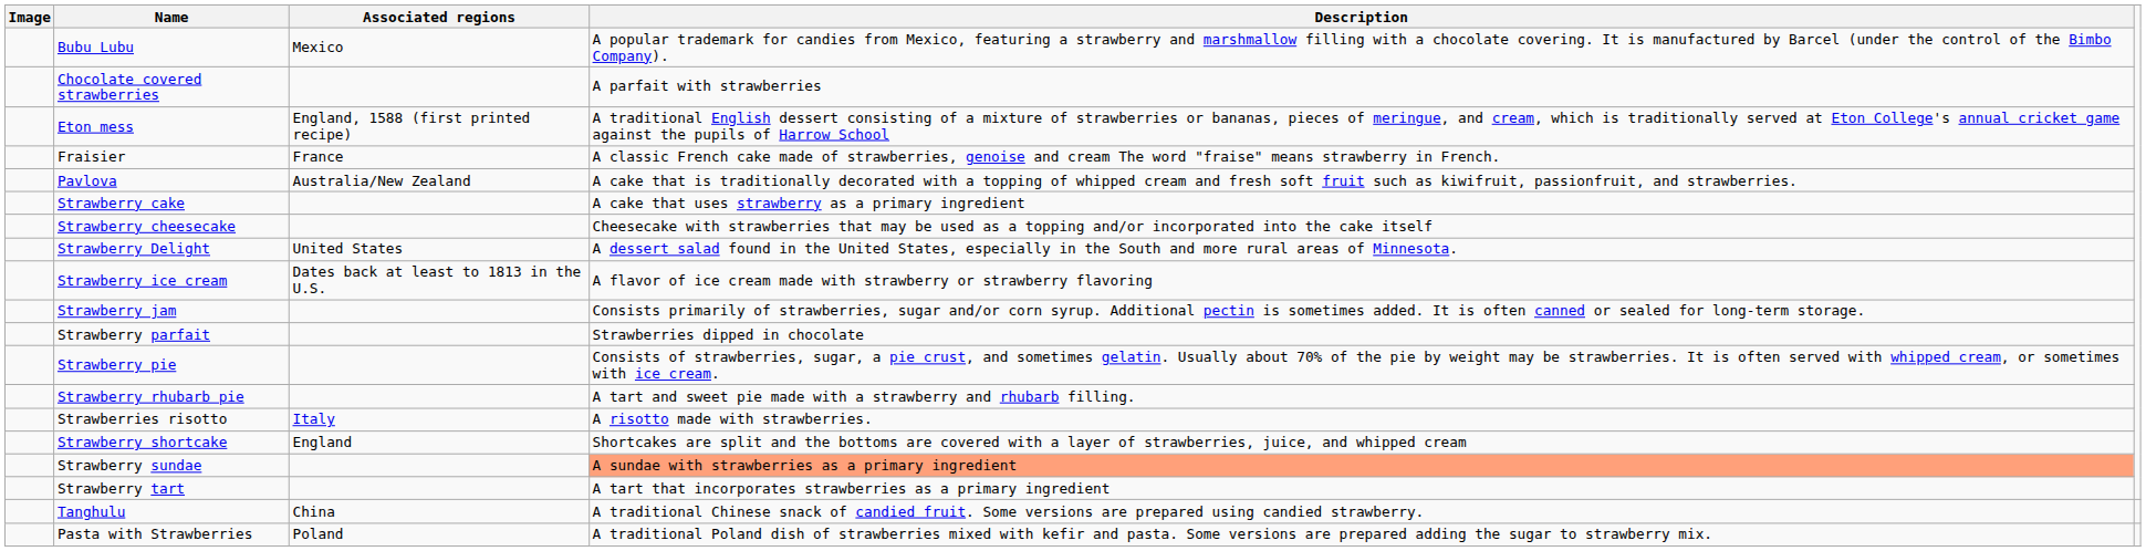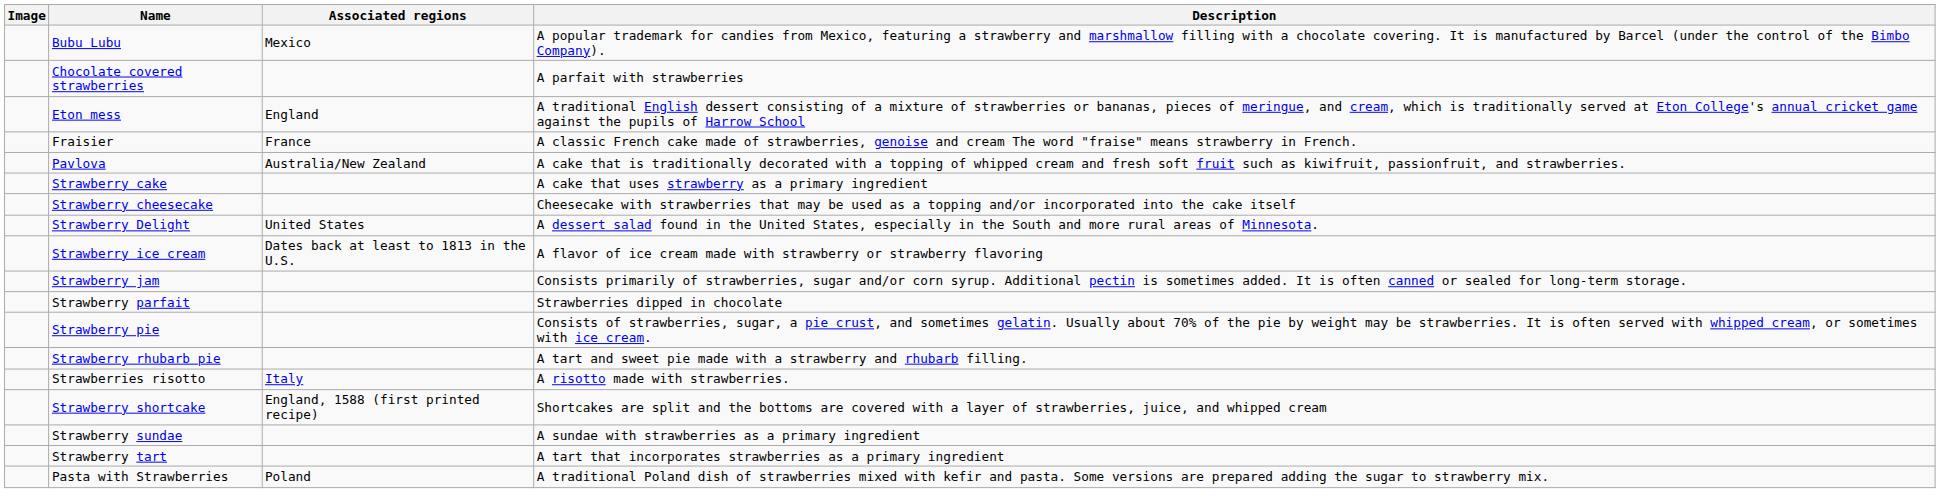 <table class="wikitable sortable">
 <tr>
 <th class="unsortable">Image</th>
 <th>Name</th>
 <th>Associated regions</th>
 <th class="unsortable">Description</th>
 </tr>
 <tr>
 <td></td>
 <td><a href='#'>Bubu Lubu</a></td>
 <td>Mexico</td>
 <td>A popular trademark for candies from Mexico, featuring a strawberry and <a href='#'>marshmallow</a> filling with a  chocolate covering. It is manufactured by Barcel (under the control of the <a href='#'>Bimbo Company</a>).</td>
 </tr>
 <tr>
 <td></td>
 <td><a href='#'>Chocolate covered strawberries</a></td>
 <td></td>
 <td>A parfait with strawberries</td>
 </tr>
 <tr>
 <td></td>
 <td><a href='#'>Eton mess</a></td>
-<td>England, 1588 (first printed recipe)</td>
+<td>England</td>
 <td>A traditional <a href='#'>English</a> dessert consisting of a mixture of strawberries or bananas, pieces of <a href='#'>meringue</a>, and <a href='#'>cream</a>, which is traditionally served at <a href='#'>Eton College</a>'s <a href='#'>annual cricket game</a> against the pupils of <a href='#'>Harrow School</a></td>
 </tr>
 <tr>
 <td></td>
 <td>Fraisier</td>
 <td>France</td>
 <td>A classic French cake made of strawberries, <a href='#'>genoise</a> and cream The word "fraise" means strawberry in French.</td>
 </tr>
 <tr>
 <td></td>
 <td><a href='#'>Pavlova</a></td>
 <td>Australia/New Zealand</td>
 <td>A cake that is traditionally decorated with a topping of whipped cream and fresh soft <a href='#'>fruit</a> such as kiwifruit, passionfruit, and strawberries.</td>
 </tr>
 <tr>
 <td></td>
 <td><a href='#'>Strawberry cake</a></td>
 <td></td>
 <td>A cake that uses <a href='#'>strawberry</a> as a primary ingredient</td>
 </tr>
 <tr>
 <td></td>
 <td><a href='#'>Strawberry cheesecake</a></td>
 <td></td>
 <td>Cheesecake with strawberries that may be used as a topping and/or incorporated into the cake itself</td>
 </tr>
 <tr>
 <td></td>
 <td><a href='#'>Strawberry Delight</a></td>
 <td>United States</td>
 <td>A <a href='#'>dessert salad</a> found in the United States, especially in the South and more rural areas of <a href='#'>Minnesota</a>.</td>
 </tr>
 <tr>
 <td></td>
 <td><a href='#'>Strawberry ice cream</a></td>
 <td>Dates back at least to 1813 in the U.S.</td>
 <td>A flavor of ice cream made with strawberry or strawberry flavoring</td>
 </tr>
 <tr>
 <td></td>
 <td><a href='#'>Strawberry jam</a></td>
 <td></td>
 <td>Consists primarily of strawberries, sugar and/or corn syrup. Additional <a href='#'>pectin</a> is sometimes added. It is often <a href='#'>canned</a> or sealed for long-term storage.</td>
 </tr>
 <tr>
 <td></td>
 <td>Strawberry <a href='#'>parfait</a></td>
 <td></td>
 <td>Strawberries dipped in chocolate</td>
 </tr>
 <tr>
 <td></td>
 <td><a href='#'>Strawberry pie</a></td>
 <td></td>
 <td>Consists of strawberries, sugar, a <a href='#'>pie crust</a>, and sometimes <a href='#'>gelatin</a>. Usually about 70% of the pie by weight may be strawberries. It is often served with <a href='#'>whipped cream</a>, or sometimes with <a href='#'>ice cream</a>.</td>
 </tr>
 <tr>
 <td></td>
 <td><a href='#'>Strawberry rhubarb pie</a></td>
 <td></td>
 <td>A tart and sweet pie made with a strawberry and <a href='#'>rhubarb</a> filling.</td>
 </tr>
 <tr>
 <td></td>
 <td>Strawberries risotto</td>
 <td><a href='#'>Italy</a></td>
 <td>A <a href='#'>risotto</a> made with strawberries.</td>
 </tr>
 <tr>
 <td></td>
 <td><a href='#'>Strawberry shortcake</a></td>
-<td>England</td>
+<td>England, 1588 (first printed recipe)</td>
 <td>Shortcakes are split and the bottoms are covered with a layer of strawberries, juice, and whipped cream</td>
 </tr>
 <tr>
 <td></td>
 <td>Strawberry <a href='#'>sundae</a></td>
 <td></td>
-<td style="background: lightsalmon;">A sundae with strawberries as a primary ingredient</td>
+<td>A sundae with strawberries as a primary ingredient</td>
 </tr>
 <tr>
 <td></td>
 <td>Strawberry <a href='#'>tart</a></td>
 <td></td>
 <td>A tart that incorporates strawberries as a primary ingredient</td>
 </tr>
 <tr>
-<td></td>
-<td><a href='#'>Tanghulu</a></td>
-<td>China</td>
-<td>A traditional Chinese snack of <a href='#'>candied fruit</a>. Some versions are prepared using candied strawberry.</td>
-<td></td>
-</tr>
-<tr>
 <td><br></td>
 <td>Pasta with Strawberries</td>
 <td>Poland</td>
 <td>A traditional Poland dish of strawberries mixed with kefir and pasta. Some versions are prepared adding the sugar to strawberry mix.</td>
 </tr>
 </table>
